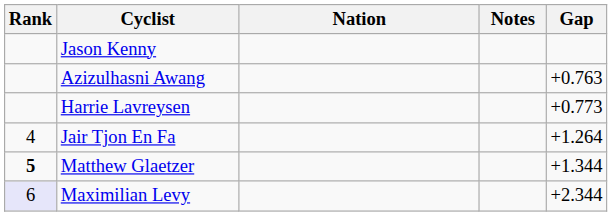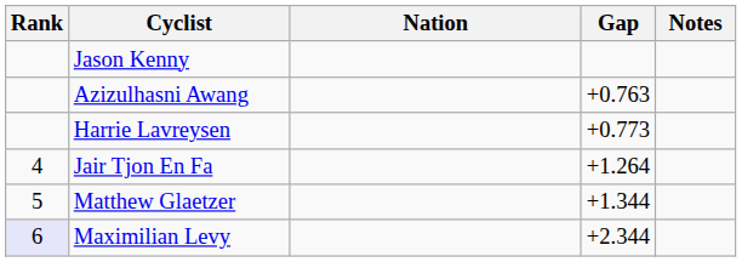 <table class="wikitable" style="text-align:center">
 <tr>
 <th width=30>Rank</th>
 <th width=150>Cyclist</th>
 <th width=200>Nation</th>
+<th width=30>Gap</th>
 <th width=50>Notes</th>
-<th width=30>Gap</th>
 </tr>
 <tr>
 <td></td>
 <td align=left><a href='#'>Jason Kenny</a></td>
 <td align=left></td>
 <td></td>
 <td></td>
 </tr>
 <tr>
 <td></td>
 <td align=left><a href='#'>Azizulhasni Awang</a></td>
 <td align=left></td>
+<td>+0.763</td>
 <td></td>
-<td>+0.763</td>
 </tr>
 <tr>
 <td></td>
 <td align=left><a href='#'>Harrie Lavreysen</a></td>
 <td align=left></td>
+<td>+0.773</td>
 <td></td>
-<td>+0.773</td>
 </tr>
 <tr>
 <td>4</td>
 <td align=left><a href='#'>Jair Tjon En Fa</a></td>
 <td align=left></td>
+<td>+1.264</td>
 <td></td>
-<td>+1.264</td>
 </tr>
 <tr>
-<td><strong>5</strong></td>
+<td>5</td>
 <td align=left><a href='#'>Matthew Glaetzer</a></td>
 <td align=left></td>
+<td>+1.344</td>
 <td></td>
-<td>+1.344</td>
 </tr>
 <tr>
 <td style="background: lavender;">6</td>
 <td align=left><a href='#'>Maximilian Levy</a></td>
 <td align=left></td>
+<td>+2.344</td>
 <td></td>
-<td>+2.344</td>
 </tr>
 </table>
